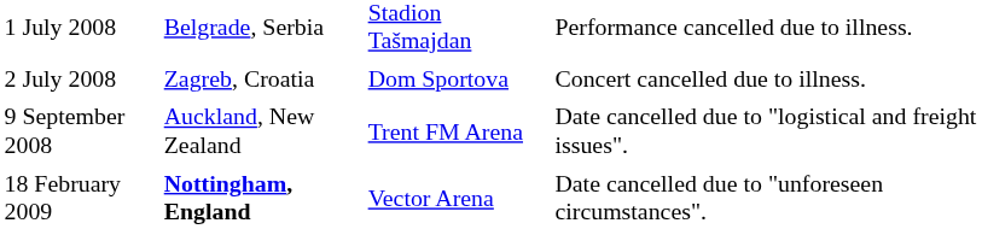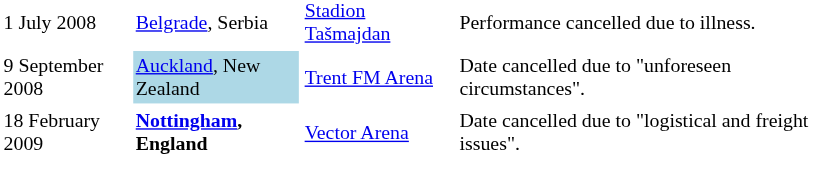 <table cellpadding="2" style="border:0 solid darkgrey; font-size:90%">
 <tr>
 <th style="width:150px;"></th>
 <th style="width:200px;"></th>
 <th style="width:200px;"></th>
 <th style="width:700px;"></th>
 </tr>
 <tr border="0">
 </tr>
 <tr>
 <td>1 July 2008</td>
 <td><a href='#'>Belgrade</a>, Serbia</td>
 <td><a href='#'>Stadion Tašmajdan</a></td>
 <td>Performance cancelled due to illness.</td>
 </tr>
 <tr>
-<td>2 July 2008</td>
-<td><a href='#'>Zagreb</a>, Croatia</td>
-<td><a href='#'>Dom Sportova</a></td>
-<td>Concert cancelled due to illness.</td>
-</tr>
-<tr>
 <td>9 September 2008</td>
-<td><a href='#'>Auckland</a>, New Zealand</td>
+<td style="background: lightblue;"><a href='#'>Auckland</a>, New Zealand</td>
 <td><a href='#'>Trent FM Arena</a></td>
-<td>Date cancelled due to "logistical and freight issues".</td>
+<td>Date cancelled due to "unforeseen circumstances".</td>
 </tr>
 <tr>
 <td>18 February 2009</td>
 <td><strong><a href='#'>Nottingham</a>, England</strong></td>
 <td><a href='#'>Vector Arena</a></td>
-<td>Date cancelled due to "unforeseen circumstances".</td>
+<td>Date cancelled due to "logistical and freight issues".</td>
 </tr>
 </table>
